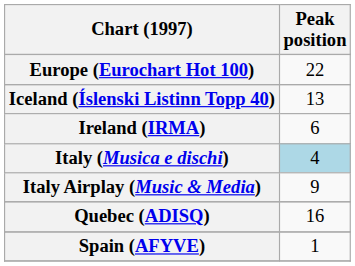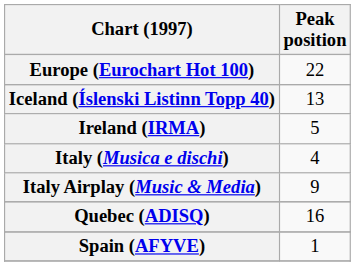 <table class="wikitable plainrowheaders sortable">
 <tr>
 <th>Chart (1997)</th>
 <th>Peak<br>position</th>
 </tr>
 <tr>
 </tr>
 <tr>
 </tr>
 <tr>
 </tr>
 <tr>
 </tr>
 <tr>
 <th scope="row">Europe (<a href='#'>Eurochart Hot 100</a>)</th>
 <td align="center">22</td>
 </tr>
 <tr>
 </tr>
 <tr>
 </tr>
 <tr>
 </tr>
 <tr>
 <th scope="row">Iceland (<a href='#'>Íslenski Listinn Topp 40</a>)</th>
 <td align="center">13</td>
 </tr>
 <tr>
 <th scope="row">Ireland (<a href='#'>IRMA</a>)</th>
-<td align="center">6</td>
+<td align="center">5</td>
 </tr>
 <tr>
 <th scope="row">Italy (<em><a href='#'>Musica e dischi</a></em>)</th>
-<td align="center" style="background: lightblue;">4</td>
+<td align="center">4</td>
 </tr>
 <tr>
 <th scope="row">Italy Airplay (<em><a href='#'>Music & Media</a></em>)</th>
 <td align="center">9</td>
 </tr>
 <tr>
 </tr>
 <tr>
 </tr>
 <tr>
 </tr>
 <tr>
 <th scope="row">Quebec (<a href='#'>ADISQ</a>)</th>
 <td align="center">16</td>
 </tr>
 <tr>
 </tr>
 <tr>
 <th scope="row">Spain (<a href='#'>AFYVE</a>)</th>
 <td align="center">1</td>
 </tr>
 <tr>
 </tr>
 <tr>
 </tr>
 <tr>
 </tr>
 </table>
